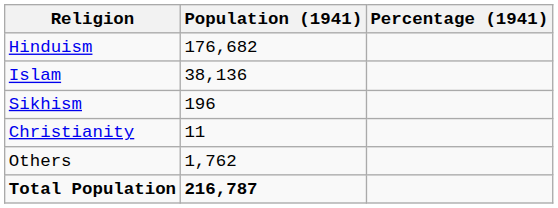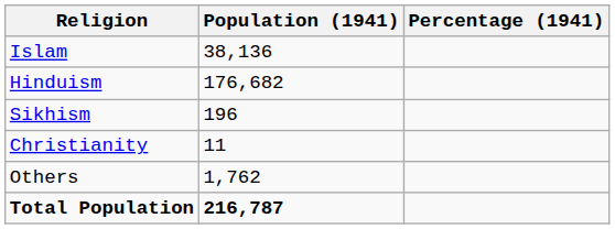 <table class="wikitable sortable">
 <tr>
 <th>Religion</th>
 <th>Population (1941)</th>
 <th>Percentage (1941)</th>
 </tr>
 <tr>
-<td><a href='#'>Hinduism</a> </td>
-<td>176,682</td>
+<td><a href='#'>Islam</a> </td>
+<td>38,136</td>
 <td></td>
 </tr>
 <tr>
-<td><a href='#'>Islam</a> </td>
-<td>38,136</td>
+<td><a href='#'>Hinduism</a> </td>
+<td>176,682</td>
 <td></td>
 </tr>
 <tr>
 <td><a href='#'>Sikhism</a> </td>
 <td>196</td>
 <td></td>
 </tr>
 <tr>
 <td><a href='#'>Christianity</a> </td>
 <td>11</td>
 <td></td>
 </tr>
 <tr>
 <td>Others </td>
 <td>1,762</td>
 <td></td>
 </tr>
 <tr>
 <td><strong>Total Population</strong></td>
 <td><strong>216,787</strong></td>
 <td><strong></strong></td>
 </tr>
 </table>
